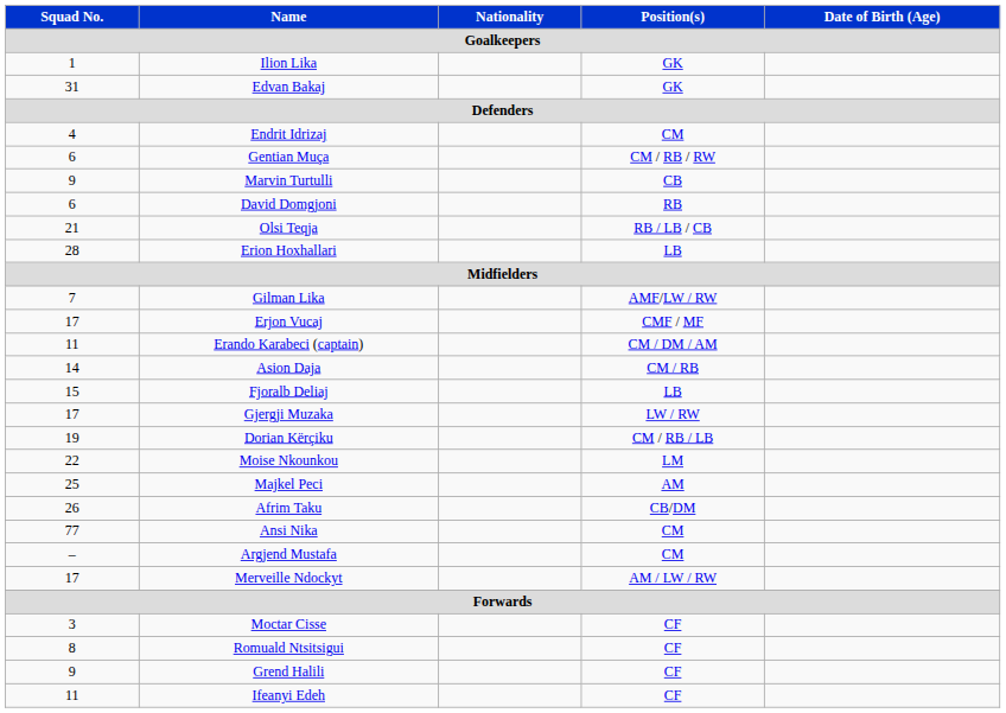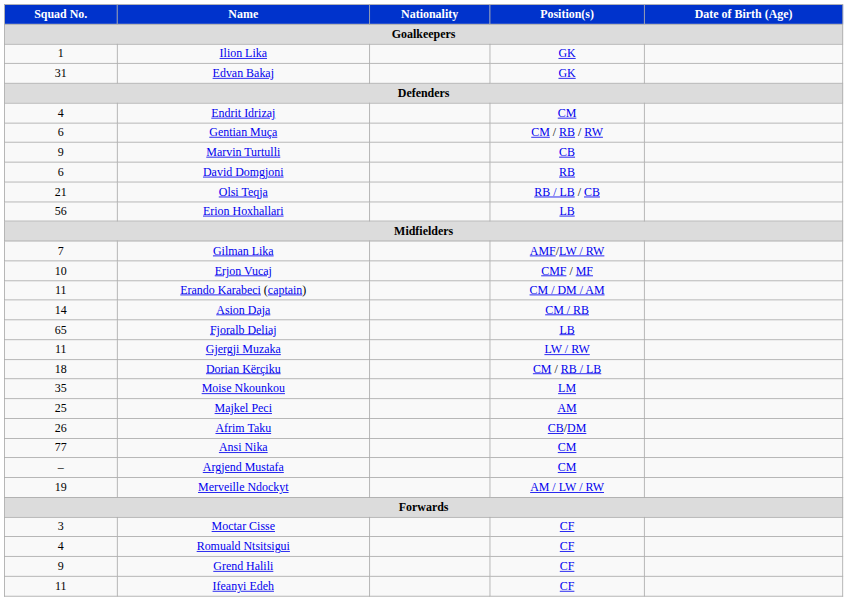 <table class="wikitable" style="text-align:center; font-size:90%; width:80%;">
 <tr>
 <th style="background:#03c; color:white; text-align:center;">Squad No.</th>
 <th style="background:#03c; color:white; text-align:center;">Name</th>
 <th style="background:#03c; color:white; text-align:center;">Nationality</th>
 <th style="background:#03c; color:white; text-align:center;">Position(s)</th>
 <th style="background:#03c; color:white; text-align:center;">Date of Birth (Age)</th>
 </tr>
 <tr>
 <th colspan="5" style="background:#dcdcdc; text-align:center">Goalkeepers</th>
 </tr>
 <tr>
 <td>1</td>
 <td><a href='#'>Ilion Lika</a></td>
 <td></td>
 <td><a href='#'>GK</a></td>
 <td></td>
 </tr>
 <tr>
 <td>31</td>
 <td><a href='#'>Edvan Bakaj</a></td>
 <td></td>
 <td><a href='#'>GK</a></td>
 <td></td>
 </tr>
 <tr>
 <th colspan="9" style="background:#dcdcdc; text-align:center">Defenders</th>
 </tr>
 <tr>
 <td>4</td>
 <td><a href='#'>Endrit Idrizaj</a></td>
 <td></td>
 <td><a href='#'>CM</a></td>
 <td></td>
 </tr>
 <tr>
 <td>6</td>
 <td><a href='#'>Gentian Muça</a></td>
 <td></td>
 <td><a href='#'>CM</a> / <a href='#'>RB</a> / <a href='#'>RW</a></td>
 <td></td>
 </tr>
 <tr>
 <td>9</td>
 <td><a href='#'>Marvin Turtulli</a></td>
 <td></td>
 <td><a href='#'>CB</a></td>
 <td></td>
 </tr>
 <tr>
 <td>6</td>
 <td><a href='#'>David Domgjoni</a></td>
 <td></td>
 <td><a href='#'>RB</a></td>
 <td></td>
 </tr>
 <tr>
 <td>21</td>
 <td><a href='#'>Olsi Teqja</a></td>
 <td></td>
 <td><a href='#'>RB / LB</a> / <a href='#'>CB</a></td>
 <td></td>
 </tr>
 <tr>
-<td>28</td>
+<td>56</td>
 <td><a href='#'>Erion Hoxhallari</a></td>
 <td></td>
 <td><a href='#'>LB</a></td>
 <td></td>
 </tr>
 <tr>
 <th colspan="5" style="background:#dcdcdc; text-align:center">Midfielders</th>
 </tr>
 <tr>
 <td>7</td>
 <td><a href='#'>Gilman Lika</a></td>
 <td></td>
 <td><a href='#'>AMF</a>/<a href='#'>LW / RW</a></td>
 <td></td>
 </tr>
 <tr>
-<td>17</td>
+<td>10</td>
 <td><a href='#'>Erjon Vucaj</a></td>
 <td></td>
 <td><a href='#'>CMF</a> / <a href='#'>MF</a></td>
 <td></td>
 </tr>
 <tr>
 <td>11</td>
 <td><a href='#'>Erando Karabeci</a> (<a href='#'>captain</a>)</td>
 <td></td>
 <td><a href='#'>CM / DM / AM</a></td>
 <td></td>
 </tr>
 <tr>
 <td>14</td>
 <td><a href='#'>Asion Daja</a></td>
 <td></td>
 <td><a href='#'>CM / RB</a></td>
 <td></td>
 </tr>
 <tr>
-<td>15</td>
+<td>65</td>
 <td><a href='#'>Fjoralb Deliaj</a></td>
 <td></td>
 <td><a href='#'>LB</a></td>
 <td></td>
 </tr>
 <tr>
-<td>17</td>
+<td>11</td>
 <td><a href='#'>Gjergji Muzaka</a></td>
 <td></td>
 <td><a href='#'>LW / RW</a></td>
 <td></td>
 </tr>
 <tr>
-<td>19</td>
+<td>18</td>
 <td><a href='#'>Dorian Kërçiku</a></td>
 <td></td>
 <td><a href='#'>CM</a> / <a href='#'>RB / LB</a></td>
 <td></td>
 </tr>
 <tr>
-<td>22</td>
+<td>35</td>
 <td><a href='#'>Moise Nkounkou</a></td>
 <td></td>
 <td><a href='#'>LM</a></td>
 <td></td>
 </tr>
 <tr>
 <td>25</td>
 <td><a href='#'>Majkel Peci</a></td>
 <td></td>
 <td><a href='#'>AM</a></td>
 <td></td>
 </tr>
 <tr>
 <td>26</td>
 <td><a href='#'>Afrim Taku</a></td>
 <td></td>
 <td><a href='#'>CB</a>/<a href='#'>DM</a></td>
 <td></td>
 </tr>
 <tr>
 <td>77</td>
 <td><a href='#'>Ansi Nika</a></td>
 <td></td>
 <td><a href='#'>CM</a></td>
 <td></td>
 </tr>
 <tr>
 <td>–</td>
 <td><a href='#'>Argjend Mustafa</a></td>
 <td></td>
 <td><a href='#'>CM</a></td>
 <td></td>
 </tr>
 <tr>
-<td>17</td>
+<td>19</td>
 <td><a href='#'>Merveille Ndockyt</a></td>
 <td></td>
 <td><a href='#'>AM / LW / RW</a></td>
 <td></td>
 </tr>
 <tr>
 <th colspan="5" style="background:#dcdcdc; text-align:center">Forwards</th>
 </tr>
 <tr>
 <td>3</td>
 <td><a href='#'>Moctar Cisse</a></td>
 <td></td>
 <td><a href='#'>CF</a></td>
 <td></td>
 </tr>
 <tr>
-<td>8</td>
+<td>4</td>
 <td><a href='#'>Romuald Ntsitsigui</a></td>
 <td></td>
 <td><a href='#'>CF</a></td>
 <td></td>
 </tr>
 <tr>
 <td>9</td>
 <td><a href='#'>Grend Halili</a></td>
 <td></td>
 <td><a href='#'>CF</a></td>
 <td></td>
 </tr>
 <tr>
 <td>11</td>
 <td><a href='#'>Ifeanyi Edeh</a></td>
 <td></td>
 <td><a href='#'>CF</a></td>
 <td></td>
 </tr>
 </table>
